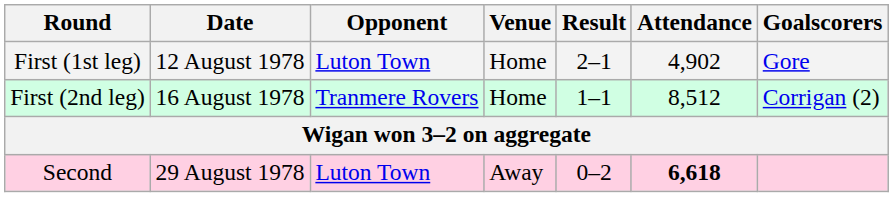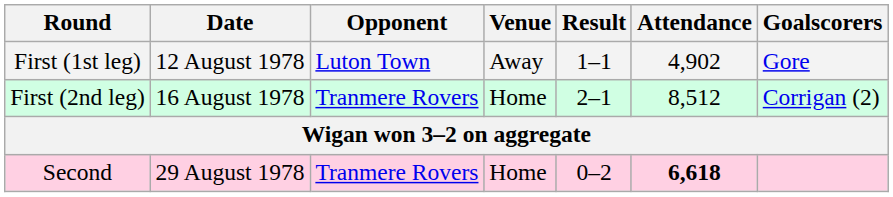 <table class="wikitable">
 <tr>
 <th>Round</th>
 <th>Date</th>
 <th>Opponent</th>
 <th>Venue</th>
 <th>Result</th>
 <th>Attendance</th>
 <th>Goalscorers</th>
 </tr>
 <tr bgcolor="#f3f3f3">
 <td align="center">First (1st leg)</td>
 <td>12 August 1978</td>
 <td><a href='#'>Luton Town</a></td>
-<td>Home</td>
-<td align="center">2–1</td>
+<td>Away</td>
+<td align="center">1–1</td>
 <td align="center">4,902</td>
 <td><a href='#'>Gore</a></td>
 </tr>
 <tr bgcolor="#d0ffe3">
 <td align="center">First (2nd leg)</td>
 <td>16 August 1978</td>
 <td><a href='#'>Tranmere Rovers</a></td>
 <td>Home</td>
-<td align="center">1–1</td>
+<td align="center">2–1</td>
 <td align="center">8,512</td>
 <td><a href='#'>Corrigan</a> (2)</td>
 </tr>
 <tr>
 <th colspan="7">Wigan won 3–2 on aggregate</th>
 </tr>
 <tr bgcolor="#ffd0e3">
 <td align="center">Second</td>
 <td>29 August 1978</td>
-<td><a href='#'>Luton Town</a></td>
-<td>Away</td>
+<td><a href='#'>Tranmere Rovers</a></td>
+<td>Home</td>
 <td align="center">0–2</td>
 <td align="center"><strong>6,618</strong></td>
 <td></td>
 </tr>
 </table>
